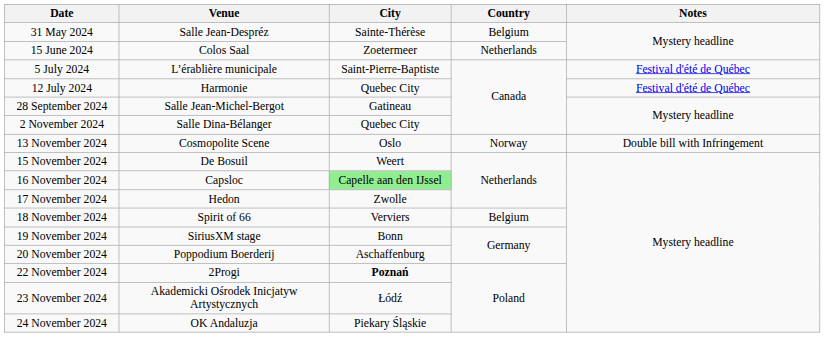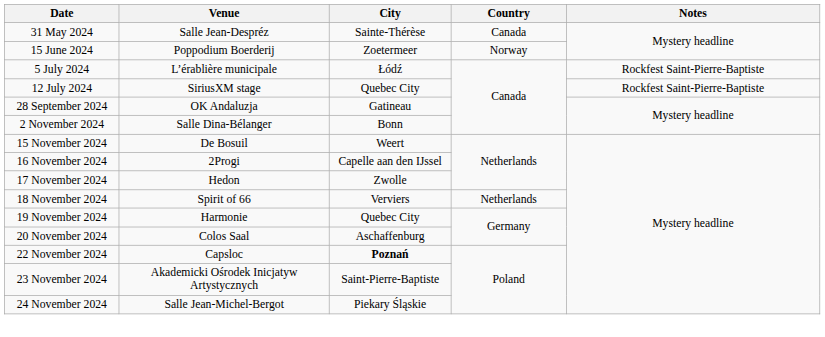 <table class="wikitable" style="text-align:center;">
 <tr>
 <th width="150">Date</th>
 <th width="280">Venue</th>
 <th width="160">City</th>
 <th width="150">Country</th>
 <th width="340">Notes</th>
 </tr>
 <tr>
 <td>31 May 2024</td>
 <td>Salle Jean-Despréz</td>
 <td>Sainte-Thérèse</td>
-<td>Belgium</td>
+<td>Canada</td>
 <td rowspan="2">Mystery headline</td>
 </tr>
 <tr>
 <td>15 June 2024</td>
-<td>Colos Saal</td>
+<td>Poppodium Boerderij</td>
 <td>Zoetermeer</td>
-<td>Netherlands</td>
+<td>Norway</td>
 </tr>
 <tr>
 <td>5 July 2024</td>
 <td>L’érablière municipale</td>
-<td>Saint-Pierre-Baptiste</td>
+<td>Łódź</td>
 <td rowspan="4">Canada</td>
-<td><a href='#'>Festival d'été de Québec</a></td>
+<td>Rockfest Saint-Pierre-Baptiste</td>
 </tr>
 <tr>
 <td>12 July 2024</td>
-<td>Harmonie</td>
+<td>SiriusXM stage</td>
 <td>Quebec City</td>
-<td><a href='#'>Festival d'été de Québec</a></td>
+<td>Rockfest Saint-Pierre-Baptiste</td>
 </tr>
 <tr>
 <td>28 September 2024</td>
-<td>Salle Jean-Michel-Bergot</td>
+<td>OK Andaluzja</td>
 <td>Gatineau</td>
 <td rowspan="2">Mystery headline</td>
 </tr>
 <tr>
 <td>2 November 2024</td>
 <td>Salle Dina-Bélanger</td>
-<td>Quebec City</td>
-</tr>
-<tr>
-<td>13 November 2024</td>
-<td>Cosmopolite Scene</td>
-<td>Oslo</td>
-<td>Norway</td>
-<td>Double bill with Infringement</td>
+<td>Bonn</td>
 </tr>
 <tr>
 <td>15 November 2024</td>
 <td>De Bosuil</td>
 <td>Weert</td>
 <td rowspan="3">Netherlands</td>
 <td rowspan="9">Mystery headline</td>
 </tr>
 <tr>
 <td>16 November 2024</td>
-<td>Capsloc</td>
-<td style="background: lightgreen;">Capelle aan den IJssel</td>
+<td>2Progi</td>
+<td>Capelle aan den IJssel</td>
 </tr>
 <tr>
 <td>17 November 2024</td>
 <td>Hedon</td>
 <td>Zwolle</td>
 </tr>
 <tr>
 <td>18 November 2024</td>
 <td>Spirit of 66</td>
 <td>Verviers</td>
-<td>Belgium</td>
+<td>Netherlands</td>
 </tr>
 <tr>
 <td>19 November 2024</td>
-<td>SiriusXM stage</td>
-<td>Bonn</td>
+<td>Harmonie</td>
+<td>Quebec City</td>
 <td rowspan="2">Germany</td>
 </tr>
 <tr>
 <td>20 November 2024</td>
-<td>Poppodium Boerderij</td>
+<td>Colos Saal</td>
 <td>Aschaffenburg</td>
 </tr>
 <tr>
 <td>22 November 2024</td>
-<td>2Progi</td>
+<td>Capsloc</td>
 <td><strong>Poznań</strong></td>
 <td rowspan="3">Poland</td>
 </tr>
 <tr>
 <td>23 November 2024</td>
 <td>Akademicki Ośrodek Inicjatyw Artystycznych</td>
-<td>Łódź</td>
+<td>Saint-Pierre-Baptiste</td>
 </tr>
 <tr>
 <td>24 November 2024</td>
-<td>OK Andaluzja</td>
+<td>Salle Jean-Michel-Bergot</td>
 <td>Piekary Śląskie</td>
 </tr>
 </table>
